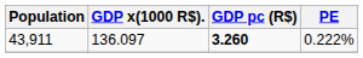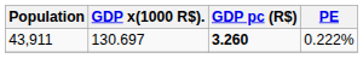 <table class="wikitable" border="1">
 <tr>
 <th>Population </th>
 <th><a href='#'>GDP</a> x(1000 R$).</th>
 <th><a href='#'>GDP pc</a> (R$)</th>
 <th><a href='#'>PE</a></th>
 </tr>
 <tr>
 <td>43,911</td>
-<td>136.097</td>
+<td>130.697</td>
 <td><strong>3.260</strong></td>
 <td>0.222%</td>
 </tr>
 <tr>
 </tr>
 </table>
